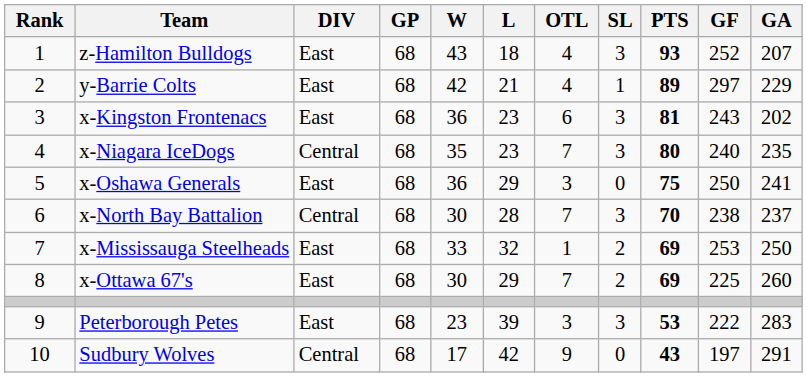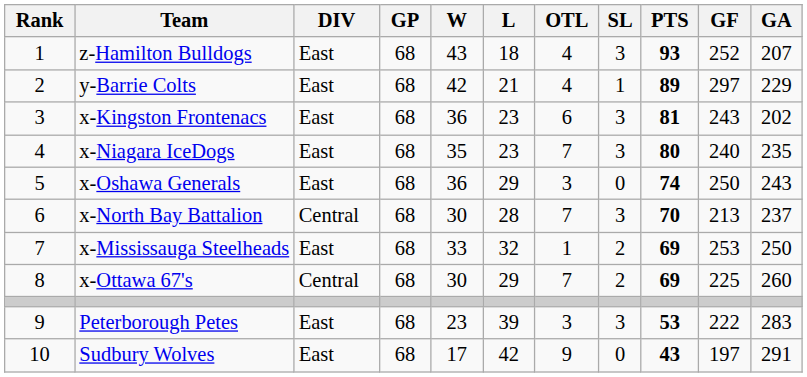 <table class="wikitable sortable" style="text-align:center">
 <tr>
 <th>Rank</th>
 <th width="27.5%">Team</th>
 <th>DIV</th>
 <th width="6.5%">GP</th>
 <th width="6.5%">W</th>
 <th width="6.5%">L</th>
 <th>OTL</th>
 <th>SL</th>
 <th>PTS</th>
 <th width="6.5%">GF</th>
 <th width="6.5%">GA</th>
 </tr>
 <tr>
 <td>1</td>
 <td align=left>z-<a href='#'>Hamilton Bulldogs</a></td>
 <td align=left>East</td>
 <td>68</td>
 <td>43</td>
 <td>18</td>
 <td>4</td>
 <td>3</td>
 <td><strong>93</strong></td>
 <td>252</td>
 <td>207</td>
 </tr>
 <tr>
 <td>2</td>
 <td align=left>y-<a href='#'>Barrie Colts</a></td>
 <td align=left>East</td>
 <td>68</td>
 <td>42</td>
 <td>21</td>
 <td>4</td>
 <td>1</td>
 <td><strong>89</strong></td>
 <td>297</td>
 <td>229</td>
 </tr>
 <tr>
 <td>3</td>
 <td align=left>x-<a href='#'>Kingston Frontenacs</a></td>
 <td align=left>East</td>
 <td>68</td>
 <td>36</td>
 <td>23</td>
 <td>6</td>
 <td>3</td>
 <td><strong>81</strong></td>
 <td>243</td>
 <td>202</td>
 </tr>
 <tr>
 <td>4</td>
 <td align=left>x-<a href='#'>Niagara IceDogs</a></td>
-<td align=left>Central</td>
+<td align=left>East</td>
 <td>68</td>
 <td>35</td>
 <td>23</td>
 <td>7</td>
 <td>3</td>
 <td><strong>80</strong></td>
 <td>240</td>
 <td>235</td>
 </tr>
 <tr>
 <td>5</td>
 <td align=left>x-<a href='#'>Oshawa Generals</a></td>
 <td align=left>East</td>
 <td>68</td>
 <td>36</td>
 <td>29</td>
 <td>3</td>
 <td>0</td>
-<td><strong>75</strong></td>
+<td><strong>74</strong></td>
 <td>250</td>
-<td>241</td>
+<td>243</td>
 </tr>
 <tr>
 <td>6</td>
 <td align=left>x-<a href='#'>North Bay Battalion</a></td>
 <td align=left>Central</td>
 <td>68</td>
 <td>30</td>
 <td>28</td>
 <td>7</td>
 <td>3</td>
 <td><strong>70</strong></td>
-<td>238</td>
+<td>213</td>
 <td>237</td>
 </tr>
 <tr>
 <td>7</td>
 <td align=left>x-<a href='#'>Mississauga Steelheads</a></td>
 <td align=left>East</td>
 <td>68</td>
 <td>33</td>
 <td>32</td>
 <td>1</td>
 <td>2</td>
 <td><strong>69</strong></td>
 <td>253</td>
 <td>250</td>
 </tr>
 <tr>
 <td>8</td>
 <td align=left>x-<a href='#'>Ottawa 67's</a></td>
-<td align=left>East</td>
+<td align=left>Central</td>
 <td>68</td>
 <td>30</td>
 <td>29</td>
 <td>7</td>
 <td>2</td>
 <td><strong>69</strong></td>
 <td>225</td>
 <td>260</td>
 </tr>
 <tr style="background-color:#cccccc;">
 <td></td>
 <td></td>
 <td></td>
 <td></td>
 <td></td>
 <td></td>
 <td></td>
 <td></td>
 <td></td>
 <td></td>
 <td></td>
 </tr>
 <tr>
 <td>9</td>
 <td align=left><a href='#'>Peterborough Petes</a></td>
 <td align=left>East</td>
 <td>68</td>
 <td>23</td>
 <td>39</td>
 <td>3</td>
 <td>3</td>
 <td><strong>53</strong></td>
 <td>222</td>
 <td>283</td>
 </tr>
 <tr>
 <td>10</td>
 <td align=left><a href='#'>Sudbury Wolves</a></td>
-<td align=left>Central</td>
+<td align=left>East</td>
 <td>68</td>
 <td>17</td>
 <td>42</td>
 <td>9</td>
 <td>0</td>
 <td><strong>43</strong></td>
 <td>197</td>
 <td>291</td>
 </tr>
 </table>
